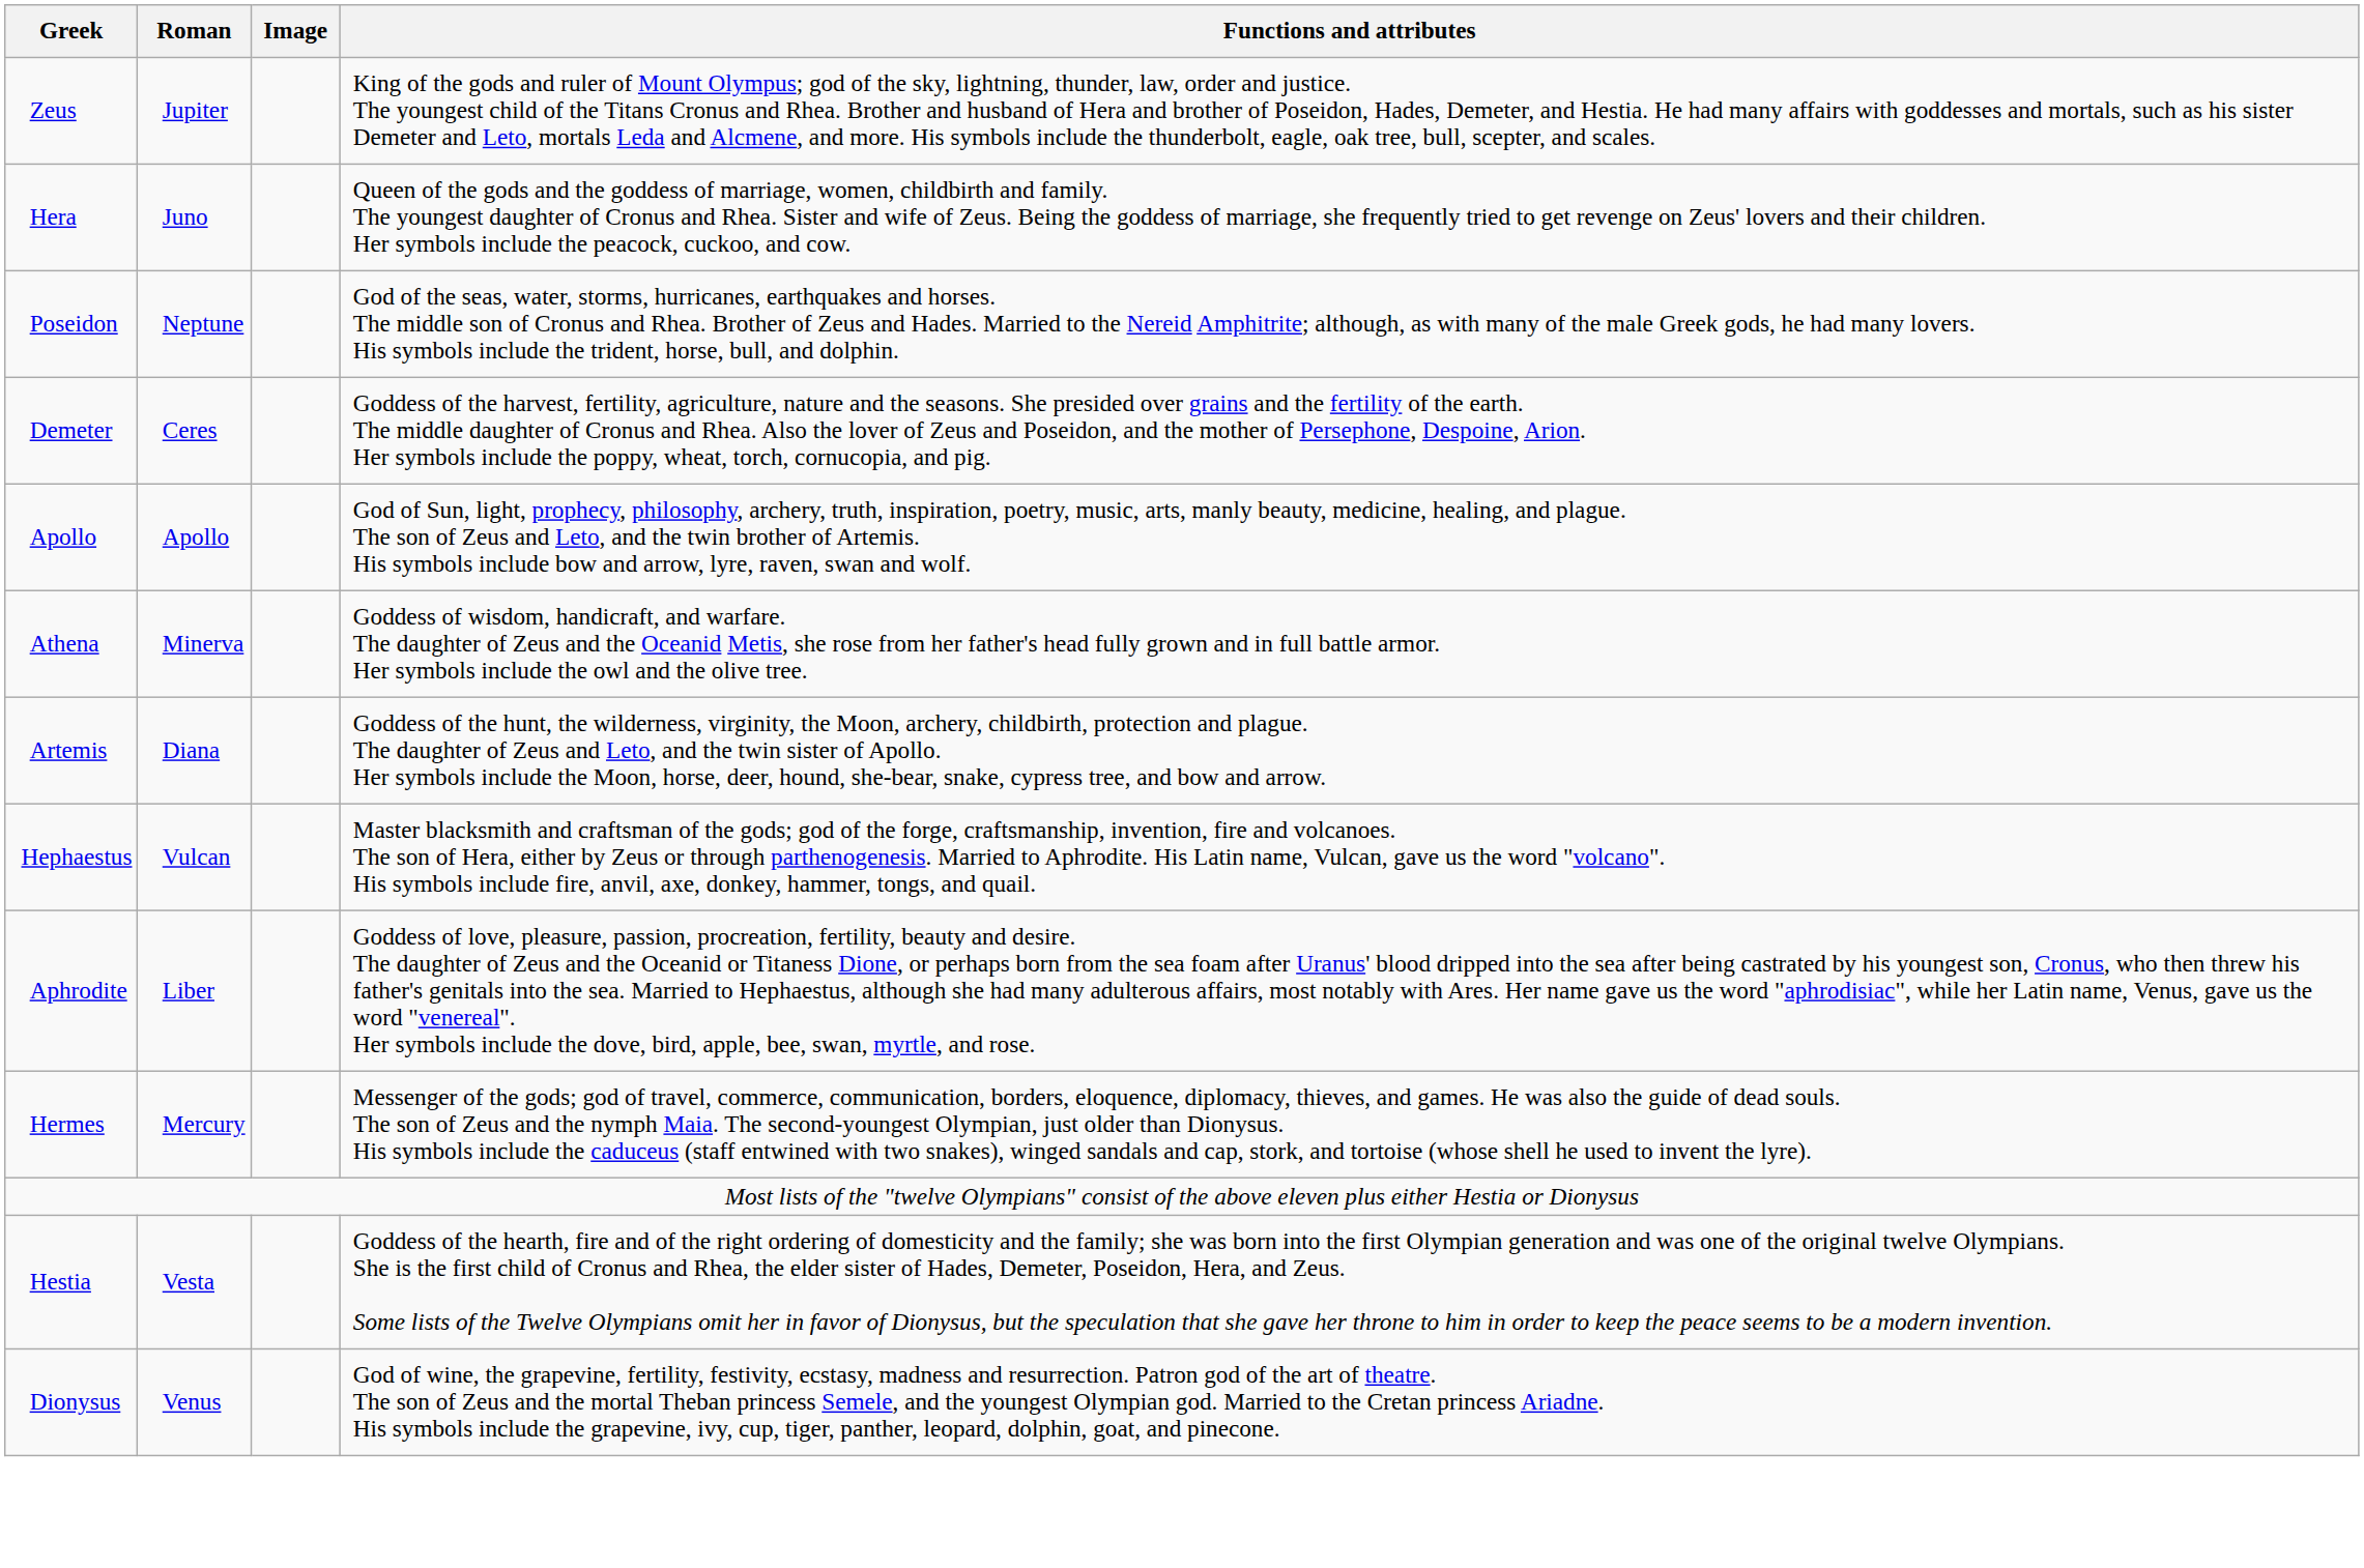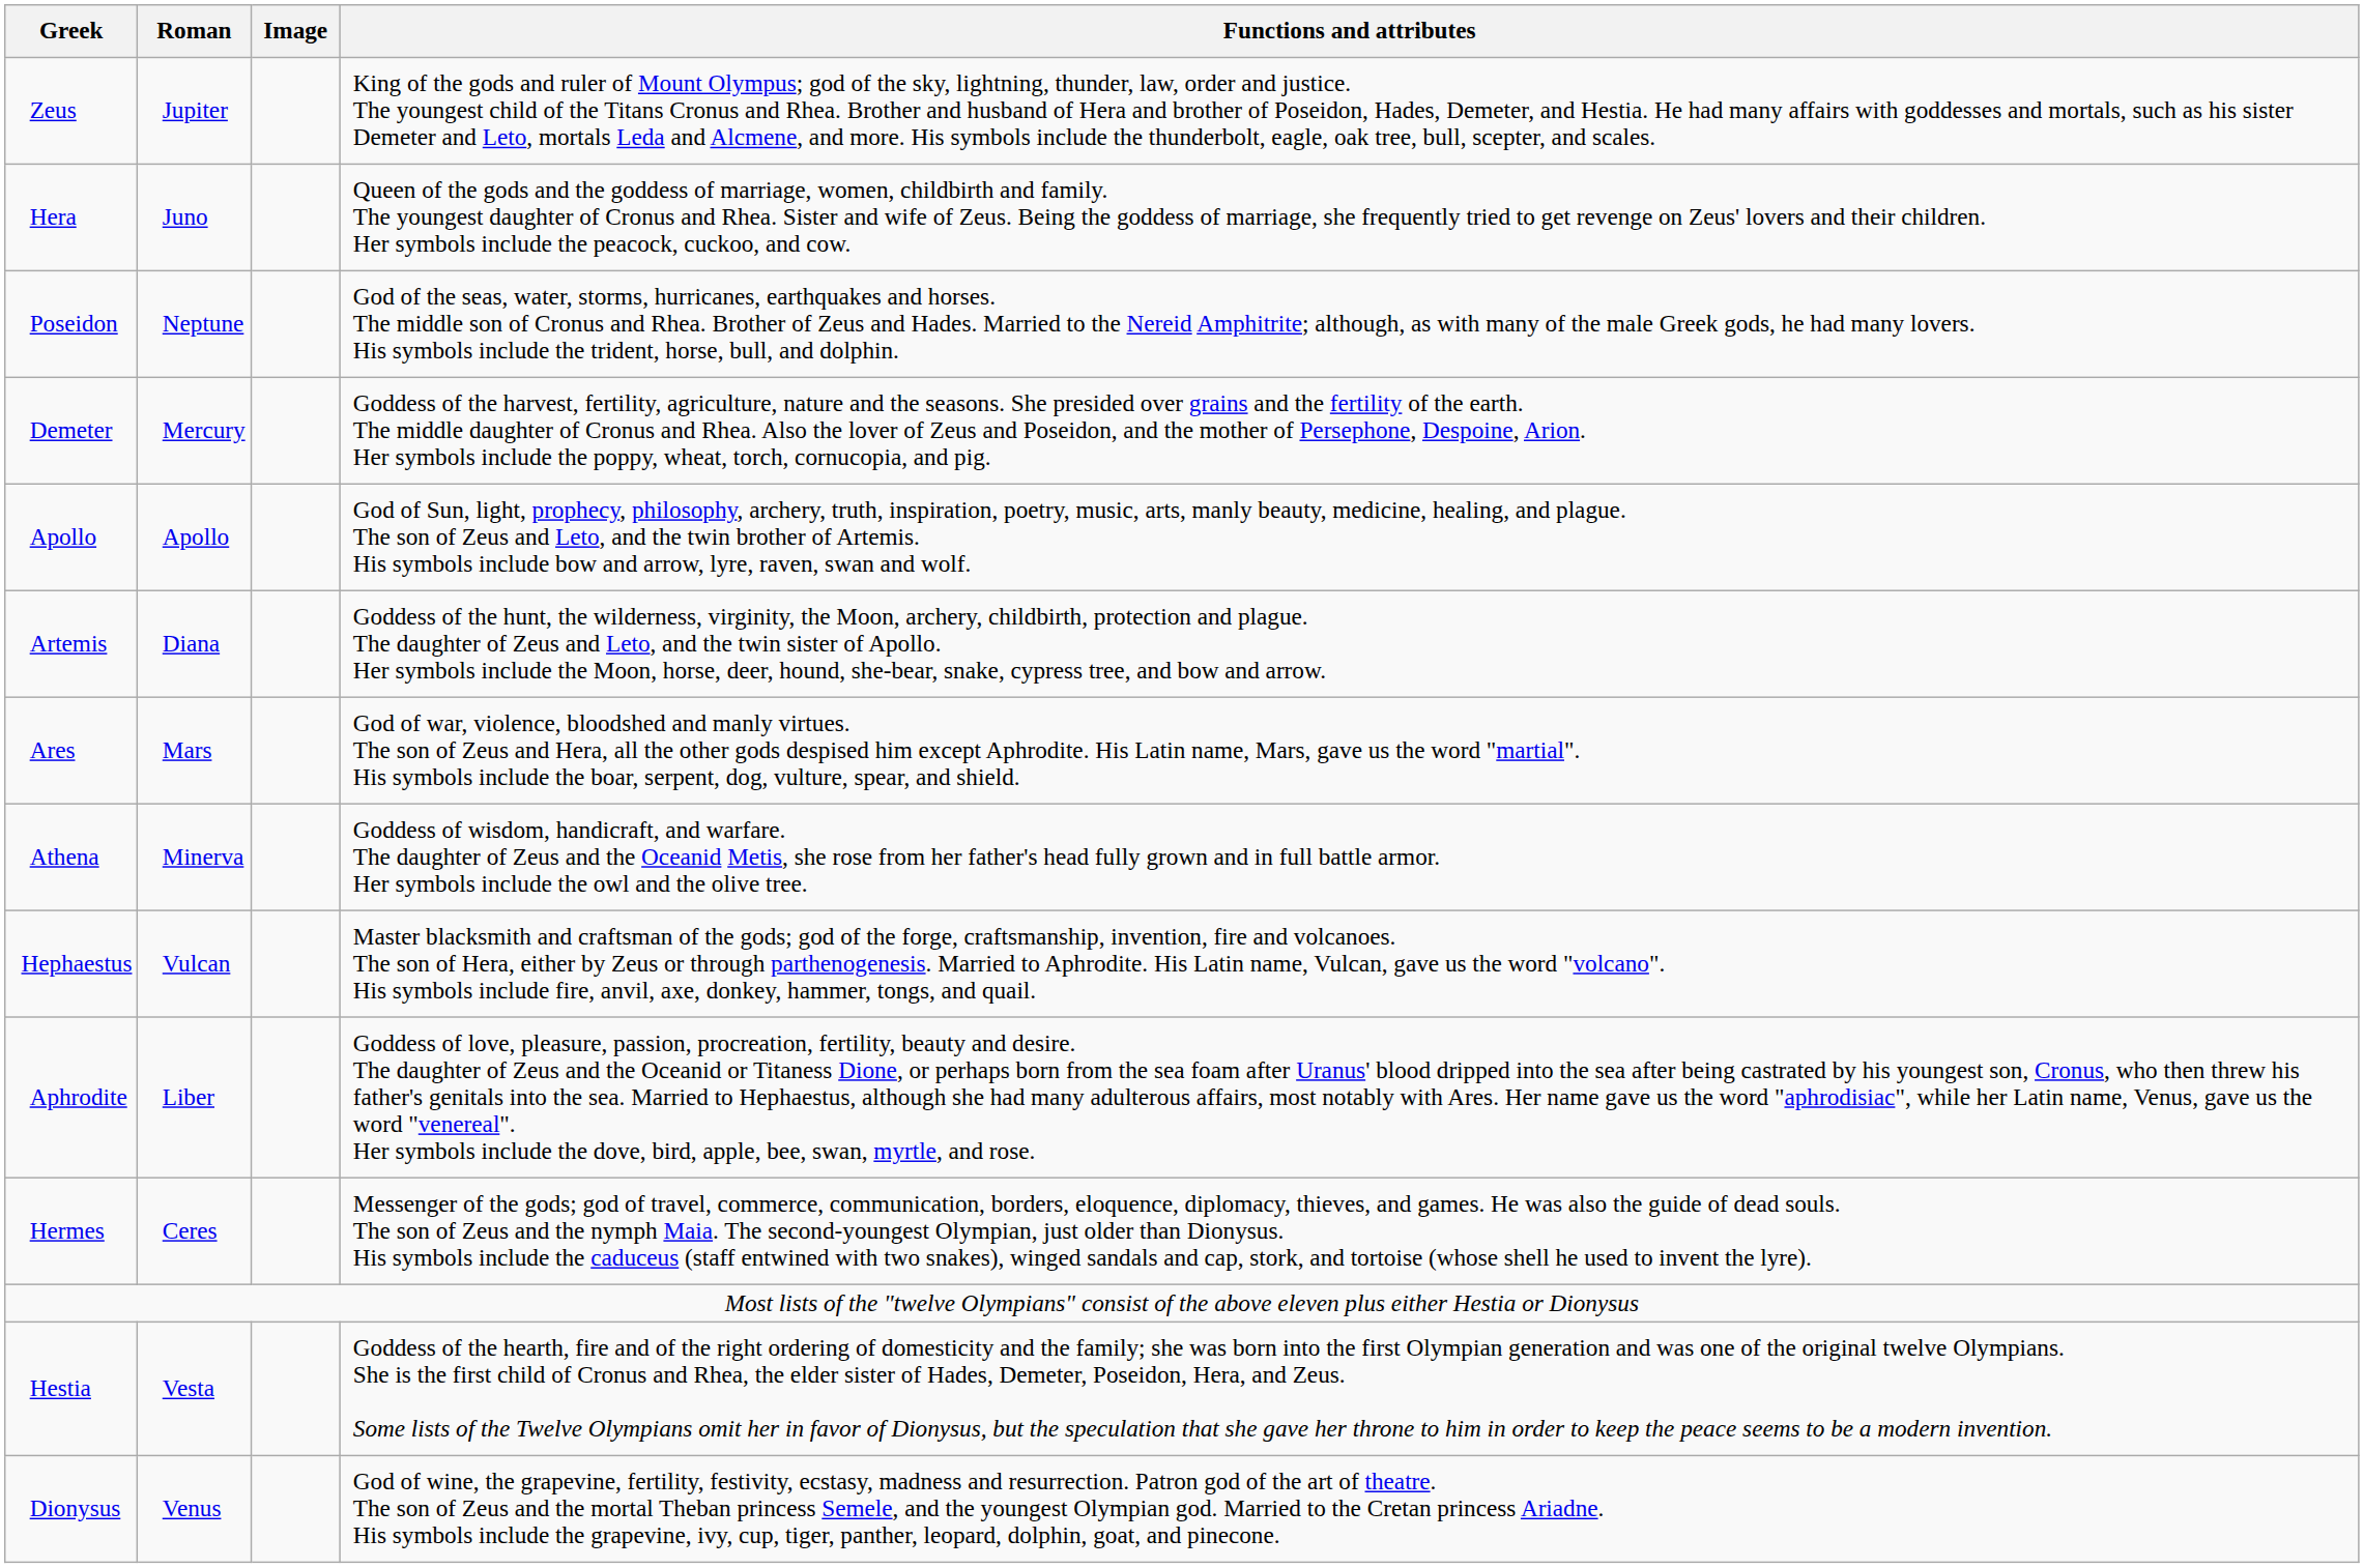 <table class="wikitable">
 <tr>
 <th style="padding:0.5em 0.5em;white-space:nowrap;">Greek</th>
 <th style="padding:0.5em 0.5em;white-space:nowrap;">Roman</th>
 <th style="padding:0.5em 0.5em;white-space:nowrap;">Image</th>
 <th style="padding:0.5em 0.5em;white-space:nowrap;">Functions and attributes</th>
 </tr>
 <tr>
 <td style="padding-left:1em;"><a href='#'>Zeus</a></td>
 <td style="padding-left:1em;"><a href='#'>Jupiter</a></td>
 <td></td>
 <td style="padding:0.5em;">King of the gods and ruler of <a href='#'>Mount Olympus</a>; god of the sky, lightning, thunder, law, order and justice.<br>The youngest child of the Titans Cronus and Rhea. Brother and husband of Hera and brother of Poseidon, Hades, Demeter, and Hestia. He had many affairs with goddesses and mortals, such as his sister Demeter and <a href='#'>Leto</a>, mortals <a href='#'>Leda</a> and <a href='#'>Alcmene</a>, and more. His symbols include the thunderbolt, eagle, oak tree, bull, scepter, and scales.</td>
 </tr>
 <tr>
 <td style="padding-left:1em;"><a href='#'>Hera</a></td>
 <td style="padding-left:1em;"><a href='#'>Juno</a></td>
 <td></td>
 <td style="padding:0.5em;">Queen of the gods and the goddess of marriage, women, childbirth and family.<br>The youngest daughter of Cronus and Rhea. Sister and wife of Zeus. Being the goddess of marriage, she frequently tried to get revenge on Zeus' lovers and their children.<br>Her symbols include the peacock, cuckoo, and cow.</td>
 </tr>
 <tr>
 <td style="padding-left:1em;"><a href='#'>Poseidon</a></td>
 <td style="padding-left:1em;"><a href='#'>Neptune</a></td>
 <td></td>
 <td style="padding:0.5em;">God of the seas, water, storms, hurricanes, earthquakes and horses.<br>The middle son of Cronus and Rhea. Brother of Zeus and Hades. Married to the <a href='#'>Nereid</a> <a href='#'>Amphitrite</a>; although, as with many of the male Greek gods, he had many lovers.<br>His symbols include the trident, horse, bull, and dolphin.</td>
 </tr>
 <tr>
 <td style="padding-left:1em;"><a href='#'>Demeter</a></td>
-<td style="padding-left:1em;"><a href='#'>Ceres</a></td>
+<td style="padding-left:1em;"><a href='#'>Mercury</a></td>
 <td></td>
 <td style="padding:0.5em;">Goddess of the harvest, fertility, agriculture, nature and the seasons. She presided over <a href='#'>grains</a> and the <a href='#'>fertility</a> of the earth.<br>The middle daughter of Cronus and Rhea. Also the lover of Zeus and Poseidon, and the mother of <a href='#'>Persephone</a>, <a href='#'>Despoine</a>, <a href='#'>Arion</a>.<br>Her symbols include the poppy, wheat, torch, cornucopia, and pig.</td>
 </tr>
 <tr>
 <td style="padding-left:1em;"><a href='#'>Apollo</a></td>
 <td style="padding-left:1em;"><a href='#'>Apollo</a></td>
 <td></td>
 <td style="padding:0.5em;">God of Sun, light, <a href='#'>prophecy</a>, <a href='#'>philosophy</a>, archery, truth, inspiration, poetry, music, arts, manly beauty, medicine, healing, and plague.<br>The son of Zeus and <a href='#'>Leto</a>, and the twin brother of Artemis.<br>His symbols include bow and arrow, lyre, raven, swan and wolf.</td>
 </tr>
 <tr>
+<td style="padding-left:1em;"><a href='#'>Artemis</a></td>
+<td style="padding-left:1em;"><a href='#'>Diana</a></td>
+<td></td>
+<td style="padding:0.5em;">Goddess of the hunt, the wilderness, virginity, the Moon, archery, childbirth, protection and plague.<br>The daughter of Zeus and <a href='#'>Leto</a>, and the twin sister of Apollo.<br>Her symbols include the Moon, horse, deer, hound, she-bear, snake, cypress tree, and bow and arrow.</td>
+</tr>
+<tr>
+<td style="padding-left:1em;"><a href='#'>Ares</a></td>
+<td style="padding-left:1em;"><a href='#'>Mars</a></td>
+<td></td>
+<td style="padding:0.5em;">God of war, violence, bloodshed and manly virtues.<br>The son of Zeus and Hera, all the other gods despised him except Aphrodite. His Latin name, Mars, gave us the word "<a href='#'>martial</a>".<br>His symbols include the boar, serpent, dog, vulture, spear, and shield.</td>
+</tr>
+<tr>
 <td style="padding-left:1em;"><a href='#'>Athena</a></td>
 <td style="padding-left:1em;"><a href='#'>Minerva</a></td>
 <td></td>
 <td style="padding:0.5em;">Goddess of wisdom, handicraft, and warfare.<br>The daughter of Zeus and the <a href='#'>Oceanid</a> <a href='#'>Metis</a>, she rose from her father's head fully grown and in full battle armor.<br>Her symbols include the owl and the olive tree.</td>
-</tr>
-<tr>
-<td style="padding-left:1em;"><a href='#'>Artemis</a></td>
-<td style="padding-left:1em;"><a href='#'>Diana</a></td>
-<td></td>
-<td style="padding:0.5em;">Goddess of the hunt, the wilderness, virginity, the Moon, archery, childbirth, protection and plague.<br>The daughter of Zeus and <a href='#'>Leto</a>, and the twin sister of Apollo.<br>Her symbols include the Moon, horse, deer, hound, she-bear, snake, cypress tree, and bow and arrow.</td>
 </tr>
 <tr>
 <td style="padding-left:0.65em;"><a href='#'>Hephaestus</a></td>
 <td style="padding-left:1em;"><a href='#'>Vulcan</a></td>
 <td></td>
 <td style="padding:0.5em;">Master blacksmith and craftsman of the gods; god of the forge, craftsmanship, invention, fire and volcanoes.<br>The son of Hera, either by Zeus or through <a href='#'>parthenogenesis</a>. Married to Aphrodite. His Latin name, Vulcan, gave us the word "<a href='#'>volcano</a>".<br>His symbols include fire, anvil, axe, donkey, hammer, tongs, and quail.</td>
 </tr>
 <tr>
 <td style="padding-left:1em;"><a href='#'>Aphrodite</a></td>
 <td style="padding-left:1em;"><a href='#'>Liber</a></td>
 <td></td>
 <td style="padding:0.5em;">Goddess of love, pleasure, passion, procreation, fertility, beauty and desire.<br>The daughter of Zeus and the Oceanid or Titaness <a href='#'>Dione</a>, or perhaps born from the sea foam after <a href='#'>Uranus</a>' blood dripped into the sea after being castrated by his youngest son, <a href='#'>Cronus</a>, who then threw his father's genitals into the sea. Married to Hephaestus, although she had many adulterous affairs, most notably with Ares. Her name gave us the word "<a href='#'>aphrodisiac</a>", while her Latin name, Venus, gave us the word "<a href='#'>venereal</a>".<br>Her symbols include the dove, bird, apple, bee, swan, <a href='#'>myrtle</a>, and rose.</td>
 </tr>
 <tr>
 <td style="padding-left:1em;"><a href='#'>Hermes</a></td>
-<td style="padding-left:1em;"><a href='#'>Mercury</a></td>
+<td style="padding-left:1em;"><a href='#'>Ceres</a></td>
 <td></td>
 <td style="padding:0.5em;">Messenger of the gods; god of travel, commerce, communication, borders, eloquence, diplomacy, thieves, and games. He was also the guide of dead souls.<br>The son of Zeus and the nymph <a href='#'>Maia</a>. The second-youngest Olympian, just older than Dionysus.<br>His symbols include the <a href='#'>caduceus</a> (staff entwined with two snakes), winged sandals and cap, stork, and tortoise (whose shell he used to invent the lyre).</td>
 </tr>
 <tr>
 <td colspan=4 align=center><em>Most lists of the "twelve Olympians" consist of the above eleven plus either Hestia or Dionysus</em></td>
 </tr>
 <tr>
 <td style="padding-left:1em;"><a href='#'>Hestia</a></td>
 <td style="padding-left:1em;"><a href='#'>Vesta</a></td>
 <td></td>
 <td style="padding:0.5em;">Goddess of the hearth, fire and of the right ordering of domesticity and the family; she was born into the first Olympian generation and was one of the original twelve Olympians.<br>She is the first child of Cronus and Rhea, the elder sister of Hades, Demeter, Poseidon, Hera, and Zeus.<br><br><em>Some lists of the Twelve Olympians omit her in favor of Dionysus, but the speculation that she gave her throne to him in order to keep the peace seems to be a modern invention.</em></td>
 </tr>
 <tr>
 <td style="padding-left:1em;"><a href='#'>Dionysus</a></td>
 <td style="padding-left:1em;"><a href='#'>Venus</a></td>
 <td></td>
 <td style="padding:0.5em;">God of wine, the grapevine, fertility, festivity, ecstasy, madness and resurrection. Patron god of the art of <a href='#'>theatre</a>.<br>The son of Zeus and the mortal Theban princess <a href='#'>Semele</a>, and the youngest Olympian god. Married to the Cretan princess <a href='#'>Ariadne</a>.<br>His symbols include the grapevine, ivy, cup, tiger, panther, leopard, dolphin, goat, and pinecone.</td>
 </tr>
 </table>
